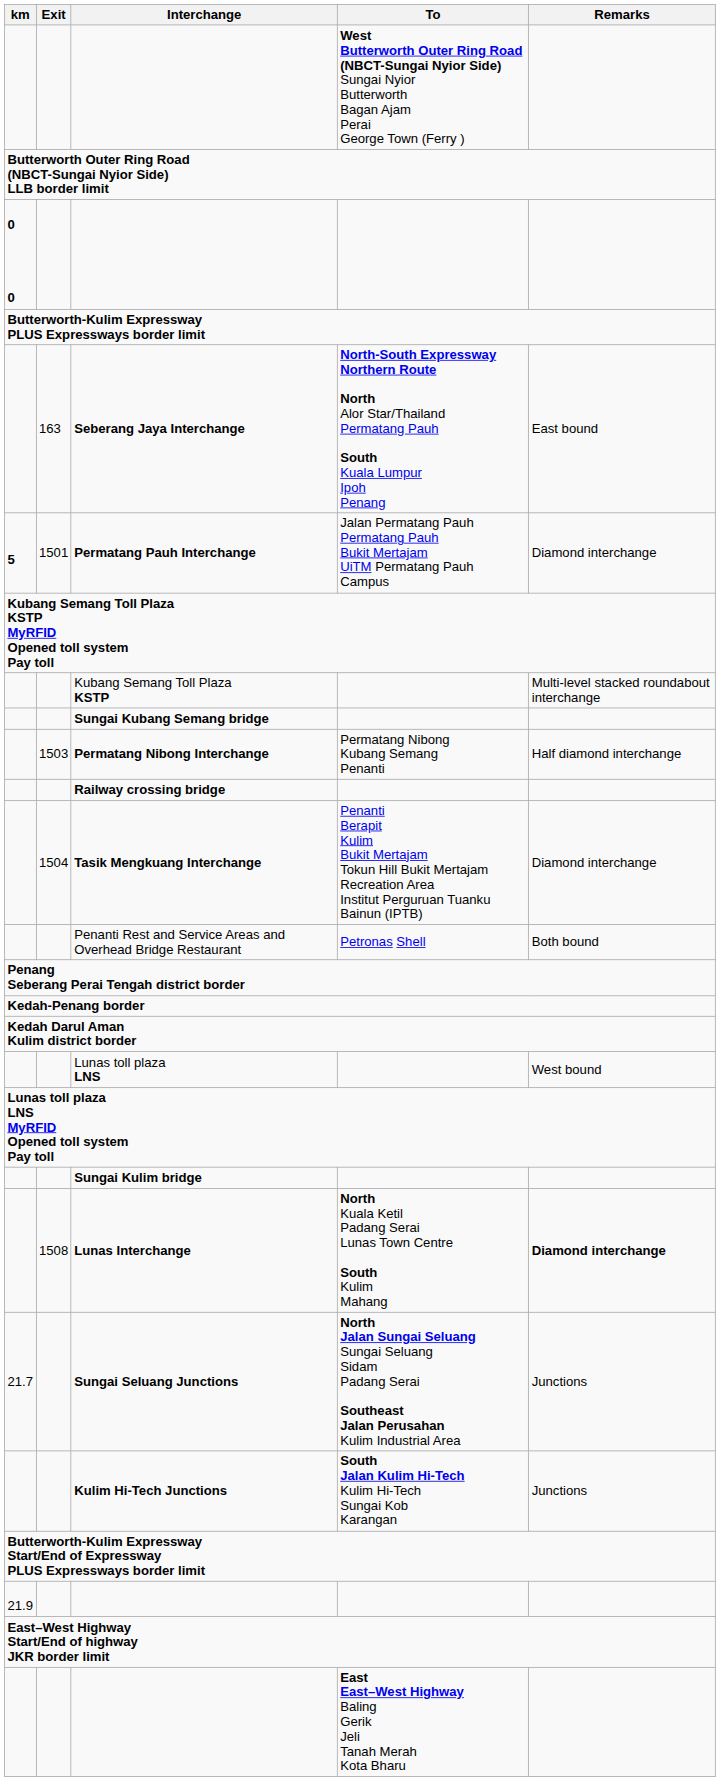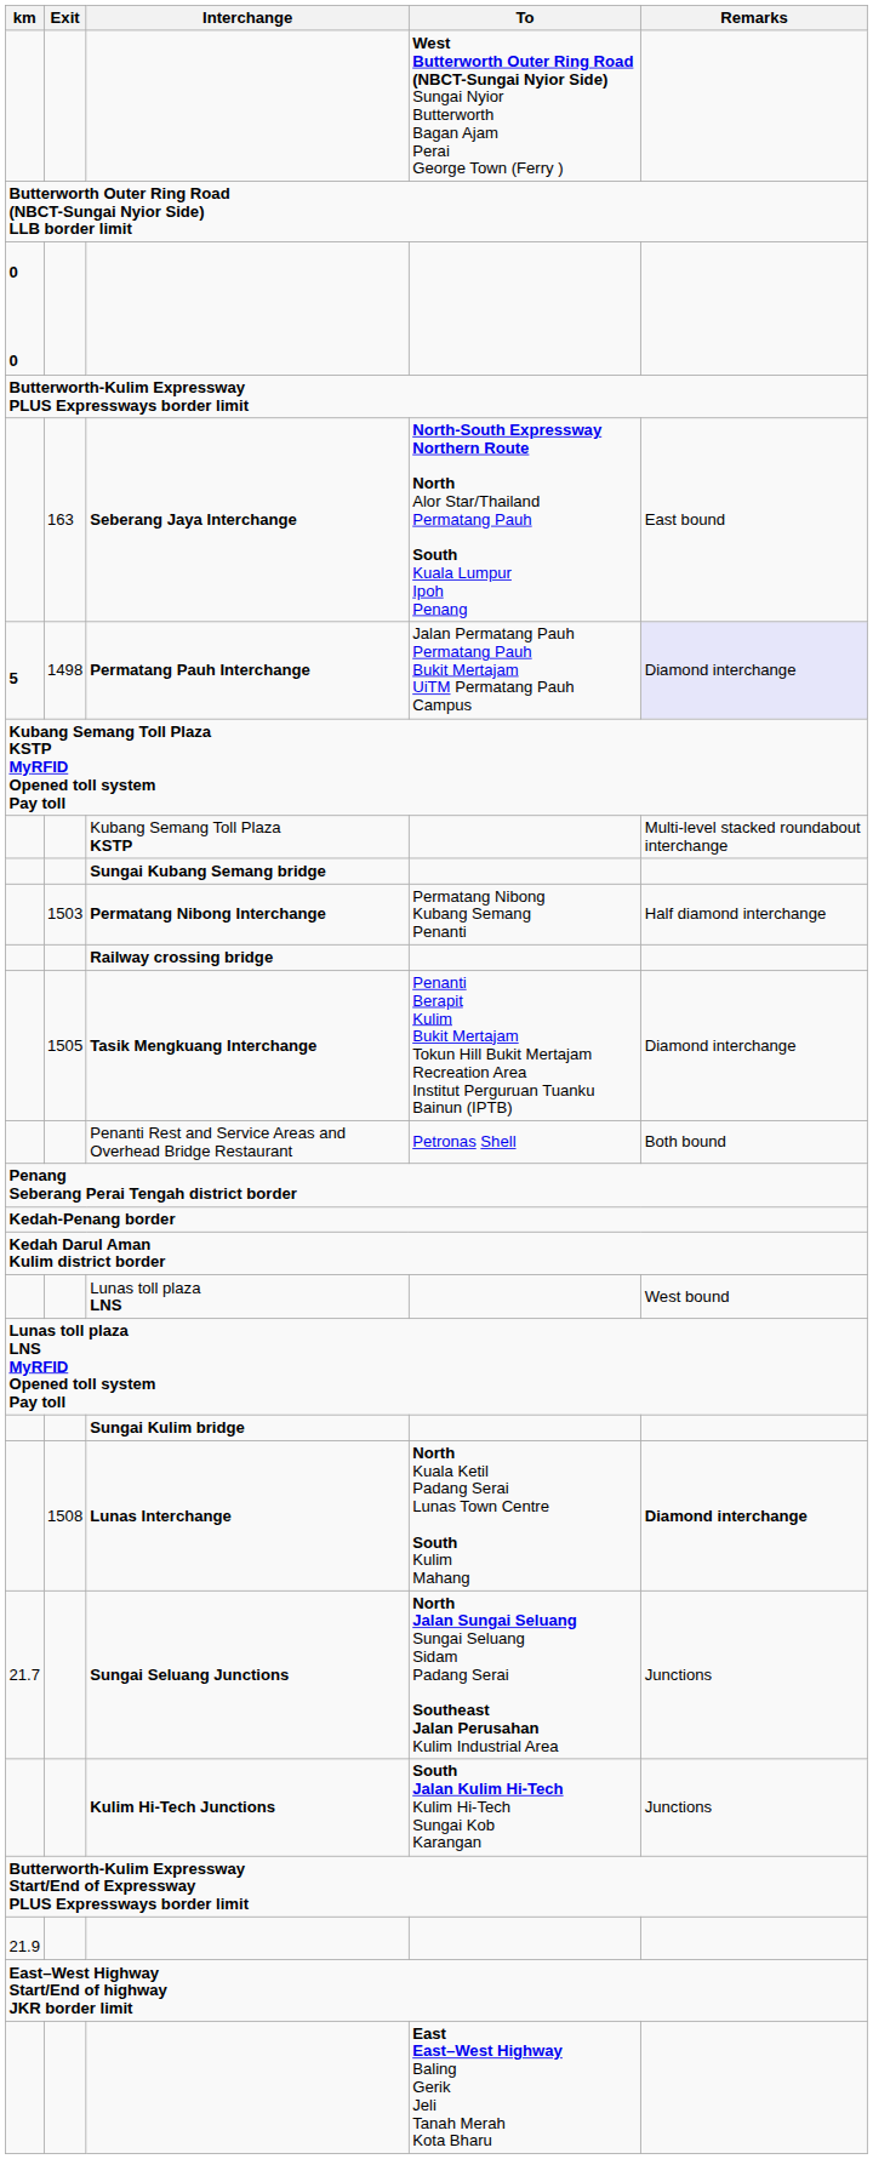 <table class=wikitable>
 <tr>
 <th>km</th>
 <th>Exit</th>
 <th>Interchange</th>
 <th>To</th>
 <th>Remarks</th>
 </tr>
 <tr>
 <td></td>
 <td></td>
 <td></td>
 <td><strong>West</strong><br>   <strong><a href='#'>Butterworth Outer Ring Road</a></strong><br><strong>(NBCT-Sungai Nyior Side)</strong><br>Sungai Nyior<br>Butterworth<br>Bagan Ajam<br>Perai<br>George Town (Ferry )</td>
 <td></td>
 </tr>
 <tr>
 <td style="width:600px" colspan="6" style="text-align:center; background:green;"><strong><span>   Butterworth Outer Ring Road<br>(NBCT-Sungai Nyior Side)<br>LLB border limit</span></strong></td>
 </tr>
 <tr>
 <td><br><strong>0</strong><br><br><br><br><br><strong>0</strong></td>
 <td></td>
 <td></td>
 <td></td>
 <td></td>
 </tr>
 <tr>
 <td style="width:600px" colspan="6" style="text-align:center; background:green;"><strong><span>   Butterworth-Kulim Expressway<br>PLUS Expressways border limit</span></strong></td>
 </tr>
 <tr>
 <td></td>
 <td>163</td>
 <td><strong>Seberang Jaya Interchange</strong></td>
 <td>  <strong><a href='#'>North-South Expressway Northern Route</a></strong><br><br><strong>North</strong><br>Alor Star/Thailand<br><a href='#'>Permatang Pauh</a><br><br><strong>South</strong><br><a href='#'>Kuala Lumpur</a><br><a href='#'>Ipoh</a><br><a href='#'>Penang</a> </td>
 <td>East bound</td>
 </tr>
 <tr>
 <td><br><strong>5</strong></td>
-<td>1501</td>
+<td>1498</td>
 <td><strong>Permatang Pauh Interchange</strong></td>
 <td> Jalan Permatang Pauh<br><a href='#'>Permatang Pauh</a><br><a href='#'>Bukit Mertajam</a><br><a href='#'>UiTM</a> Permatang Pauh Campus</td>
-<td>Diamond interchange</td>
+<td style="background: lavender;">Diamond interchange</td>
 </tr>
 <tr>
 <td style="width:600px" colspan="6" style="text-align:center; background:green;"><strong><span>Kubang Semang Toll Plaza<br>KSTP<br>   <a href='#'><span>My</span><span>RFID</span></a>   <br>Opened toll system<br>Pay toll</span></strong></td>
 </tr>
 <tr>
 <td></td>
 <td></td>
 <td> Kubang Semang Toll Plaza<br><strong>KSTP</strong></td>
 <td></td>
 <td>Multi-level stacked roundabout interchange</td>
 </tr>
 <tr>
 <td></td>
 <td></td>
 <td><strong>Sungai Kubang Semang bridge</strong></td>
 <td></td>
 <td></td>
 </tr>
 <tr>
 <td></td>
 <td>1503</td>
 <td><strong>Permatang Nibong Interchange</strong></td>
 <td> Permatang Nibong<br> Kubang Semang<br> Penanti</td>
 <td>Half diamond interchange</td>
 </tr>
 <tr>
 <td></td>
 <td></td>
 <td><strong>Railway crossing bridge</strong></td>
 <td></td>
 <td></td>
 </tr>
 <tr>
 <td></td>
-<td>1504</td>
+<td>1505</td>
 <td><strong>Tasik Mengkuang Interchange</strong></td>
 <td> <a href='#'>Penanti</a><br> <a href='#'>Berapit</a><br> <a href='#'>Kulim</a><br> <a href='#'>Bukit Mertajam</a><br>Tokun Hill Bukit Mertajam Recreation Area <br>Institut Perguruan Tuanku Bainun (IPTB) </td>
 <td>Diamond interchange</td>
 </tr>
 <tr>
 <td></td>
 <td></td>
 <td> Penanti Rest and Service Areas and Overhead Bridge Restaurant</td>
 <td>        <a href='#'>Petronas</a> <a href='#'>Shell</a></td>
 <td>Both bound</td>
 </tr>
 <tr>
 <td style="width:600px" colspan="6" style="text-align:center; background:green;"><strong><span>Penang<br>Seberang Perai Tengah district border</span></strong></td>
 </tr>
 <tr>
 <td style="width:600px" colspan="6" style="text-align:center; background:yellow;"><strong><span>Kedah-Penang border</span></strong></td>
 </tr>
 <tr>
 <td style="width:600px" colspan="6" style="text-align:center; background:green;"><strong><span>Kedah Darul Aman<br>Kulim district border</span></strong></td>
 </tr>
 <tr>
 <td></td>
 <td></td>
 <td> Lunas toll plaza<br><strong>LNS</strong></td>
 <td></td>
 <td>West bound</td>
 </tr>
 <tr>
 <td style="width:600px" colspan="6" style="text-align:center; background:green;"><strong><span>Lunas toll plaza<br>LNS<br>   <a href='#'><span>My</span><span>RFID</span></a>   <br>Opened toll system<br>Pay toll</span></strong></td>
 </tr>
 <tr>
 <td></td>
 <td></td>
 <td><strong>Sungai Kulim bridge</strong></td>
 <td></td>
 <td></td>
 </tr>
 <tr>
 <td></td>
 <td>1508</td>
 <td><strong>Lunas Interchange</strong></td>
 <td><strong>North</strong><br> Kuala Ketil<br> Padang Serai<br> Lunas Town Centre<br><br><strong>South</strong><br> Kulim<br> Mahang</td>
 <td><strong>Diamond interchange</strong></td>
 </tr>
 <tr>
 <td>21.7</td>
 <td></td>
 <td><strong>Sungai Seluang Junctions</strong></td>
 <td><strong>North</strong><br> <strong><a href='#'>Jalan Sungai Seluang</a></strong><br> Sungai Seluang<br> Sidam<br> Padang Serai<br><br><strong>Southeast</strong><br><strong>Jalan Perusahan</strong><br>Kulim Industrial Area</td>
 <td>Junctions</td>
 </tr>
 <tr>
 <td></td>
 <td></td>
 <td><strong>Kulim Hi-Tech Junctions</strong></td>
 <td><strong>South</strong><br> <strong><a href='#'>Jalan Kulim Hi-Tech</a></strong><br>Kulim Hi-Tech<br>Sungai Kob<br>Karangan</td>
 <td>Junctions</td>
 </tr>
 <tr>
 <td style="width:600px" colspan="6" style="text-align:center; background:green;"><strong><span>   Butterworth-Kulim Expressway<br>Start/End of Expressway<br>PLUS Expressways border limit</span></strong></td>
 </tr>
 <tr>
 <td><br>21.9</td>
 <td></td>
 <td></td>
 <td></td>
 <td></td>
 </tr>
 <tr>
 <td style="width:600px" colspan="6" style="text-align:center; background:blue;"><strong><span>  East–West Highway<br>Start/End of highway<br>JKR border limit</span></strong></td>
 </tr>
 <tr>
 <td></td>
 <td></td>
 <td></td>
 <td><strong>East</strong><br>  <strong><a href='#'>East–West Highway</a></strong><br> Baling<br>  Gerik<br>  Jeli<br>  Tanah Merah<br> Kota Bharu</td>
 <td></td>
 </tr>
 </table>
